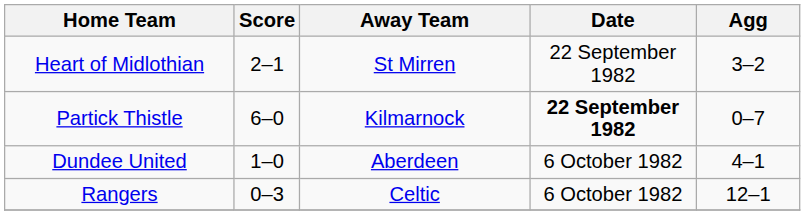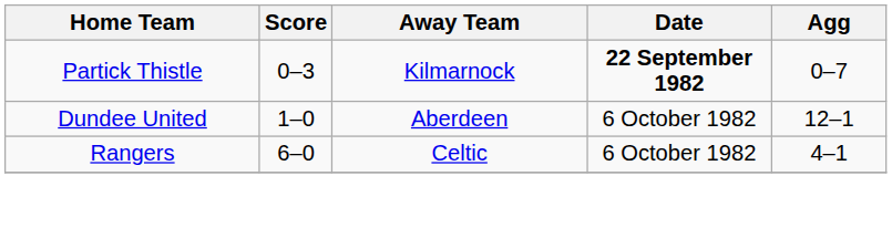 <table class="wikitable" style="text-align:center;">
 <tr>
 <th width=175>Home Team</th>
 <th width=20>Score</th>
 <th width=175>Away Team</th>
 <th width= 125>Date</th>
 <th width= 75>Agg</th>
 </tr>
 <tr>
-<td><a href='#'>Heart of Midlothian</a></td>
-<td>2–1</td>
-<td><a href='#'>St Mirren</a></td>
-<td>22 September 1982</td>
-<td>3–2</td>
-</tr>
-<tr>
 <td><a href='#'>Partick Thistle</a></td>
-<td>6–0</td>
+<td>0–3</td>
 <td><a href='#'>Kilmarnock</a></td>
 <td><strong>22 September 1982</strong></td>
 <td>0–7</td>
 </tr>
 <tr>
 <td><a href='#'>Dundee United</a></td>
 <td>1–0</td>
 <td><a href='#'>Aberdeen</a></td>
 <td>6 October 1982</td>
-<td>4–1</td>
+<td>12–1</td>
 </tr>
 <tr>
 <td><a href='#'>Rangers</a></td>
-<td>0–3</td>
+<td>6–0</td>
 <td><a href='#'>Celtic</a></td>
 <td>6 October 1982</td>
-<td>12–1</td>
+<td>4–1</td>
 </tr>
 <tr>
 </tr>
 </table>
